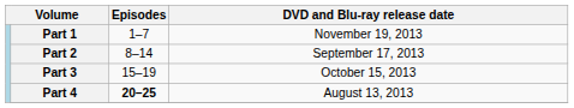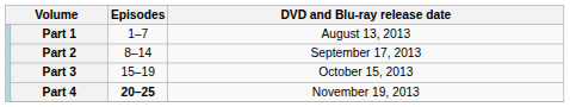 <table class="wikitable" style="text-align: center; width: 58%;">
 <tr>
 <th scope="column" colspan="2">Volume</th>
 <th scope="column" width="5%">Episodes</th>
 <th scope="column">DVD and Blu-ray release date</th>
 </tr>
 <tr>
 <td rowspan="13" width="1%" style="background: #ADD8E6;"></td>
 <th scope="row">Part 1</th>
 <td>1–7</td>
-<td>November 19, 2013</td>
+<td>August 13, 2013</td>
 </tr>
 <tr>
 <th scope="row">Part 2</th>
 <td>8–14</td>
 <td>September 17, 2013</td>
 </tr>
 <tr>
 <th scope="row">Part 3</th>
 <td>15–19</td>
 <td>October 15, 2013</td>
 </tr>
 <tr>
 <th scope="row">Part 4</th>
 <td><strong>20–25</strong></td>
-<td>August 13, 2013</td>
+<td>November 19, 2013</td>
 </tr>
 <tr>
 </tr>
 </table>
